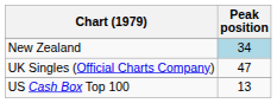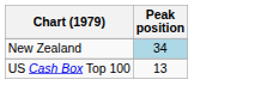 <table class="wikitable sortable">
 <tr>
 <th>Chart (1979)</th>
 <th>Peak<br>position</th>
 </tr>
 <tr>
 </tr>
 <tr>
 <td align="left">New Zealand</td>
 <td style="background: lightblue; text-align:center;">34</td>
 </tr>
 <tr>
-<td>UK Singles (<a href='#'>Official Charts Company</a>)</td>
-<td align="center">47</td>
-</tr>
-<tr>
 </tr>
 <tr>
 </tr>
 <tr>
 </tr>
 <tr>
 <td>US <a href='#'><em>Cash Box</em></a> Top 100</td>
 <td align="center">13</td>
 </tr>
 </table>
